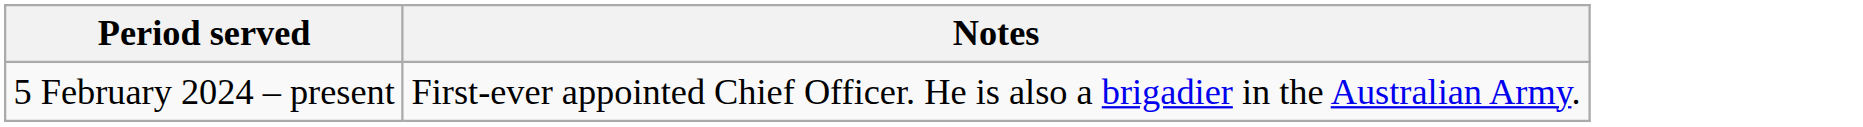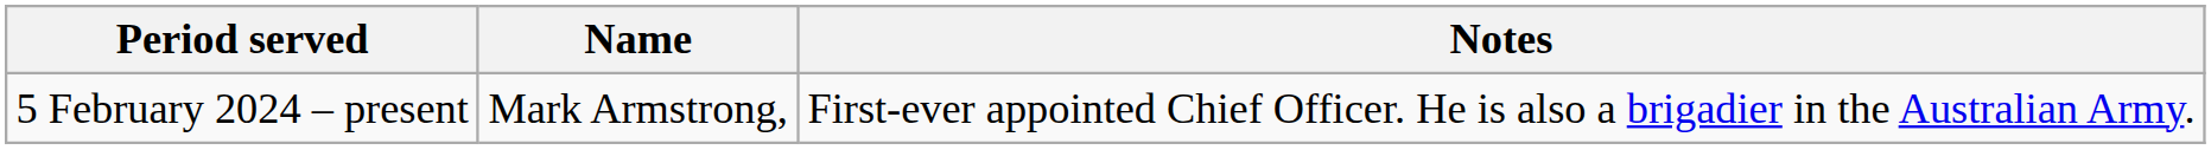 <table class="wikitable">
 <tr>
 <th>Period served</th>
+<th>Name</th>
 <th>Notes</th>
 </tr>
 <tr>
 <td>5 February 2024 – present</td>
+<td>Mark Armstrong, </td>
 <td>First-ever appointed Chief Officer. He is also a <a href='#'>brigadier</a> in the <a href='#'>Australian Army</a>.</td>
 </tr>
 </table>
